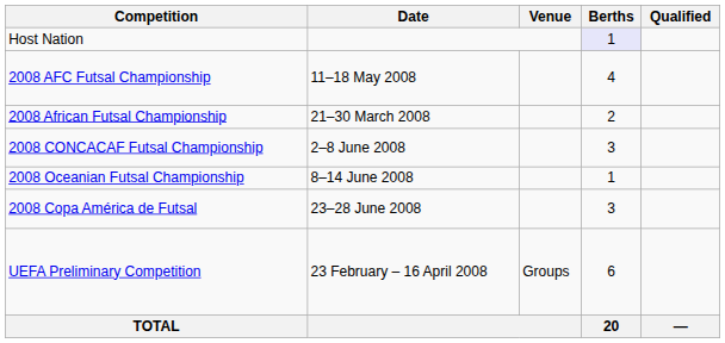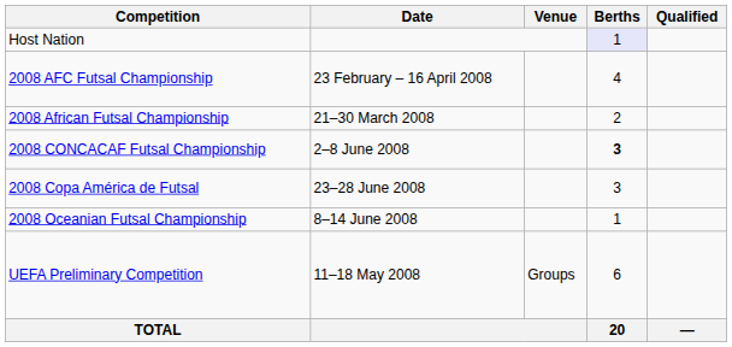 <table class="wikitable" width="800">
 <tr>
 <th>Competition</th>
 <th>Date</th>
 <th>Venue</th>
 <th>Berths</th>
 <th>Qualified</th>
 </tr>
 <tr>
 <td>Host Nation</td>
 <td colspan="2"> </td>
 <td align="center" style="background: lavender;">1</td>
 <td></td>
 </tr>
 <tr>
 <td><a href='#'>2008 AFC Futsal Championship</a></td>
-<td>11–18 May 2008</td>
+<td>23 February – 16 April 2008</td>
 <td></td>
 <td align="center">4</td>
 <td><br> <br> <br> </td>
 </tr>
 <tr>
 <td><a href='#'>2008 African Futsal Championship</a></td>
 <td>21–30 March 2008</td>
 <td></td>
 <td align="center">2</td>
 <td><br></td>
 </tr>
 <tr>
 <td><a href='#'>2008 CONCACAF Futsal Championship</a></td>
 <td>2–8 June 2008</td>
 <td></td>
+<td align="center"><strong>3</strong></td>
+<td> <br>  <br> </td>
+</tr>
+<tr>
+<td><a href='#'>2008 Copa América de Futsal</a></td>
+<td>23–28 June 2008</td>
+<td></td>
 <td align="center">3</td>
-<td> <br>  <br> </td>
+<td><br><br></td>
 </tr>
 <tr>
 <td><a href='#'>2008 Oceanian Futsal Championship</a></td>
 <td>8–14 June 2008</td>
 <td></td>
 <td align="center">1</td>
 <td></td>
 </tr>
 <tr>
-<td><a href='#'>2008 Copa América de Futsal</a></td>
-<td>23–28 June 2008</td>
-<td></td>
-<td align="center">3</td>
-<td><br><br></td>
-</tr>
-<tr>
 <td><a href='#'>UEFA Preliminary Competition</a></td>
-<td>23 February – 16 April 2008</td>
+<td>11–18 May 2008</td>
 <td>Groups</td>
 <td align="center">6</td>
 <td> <br>  <br>  <br>  <br>  <br> </td>
 </tr>
 <tr>
 <th>TOTAL</th>
 <th colspan="2"></th>
 <th>20</th>
 <th>—</th>
 </tr>
 </table>
